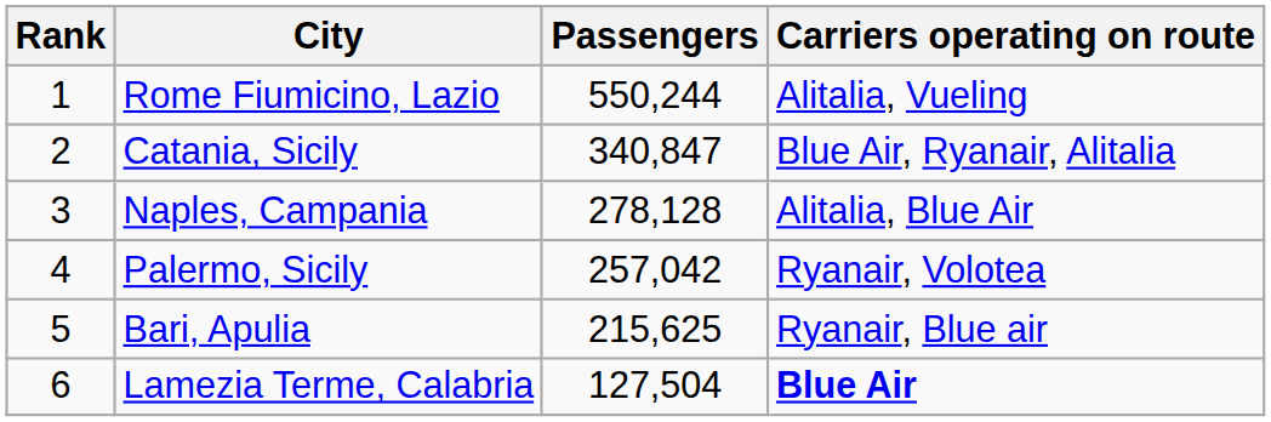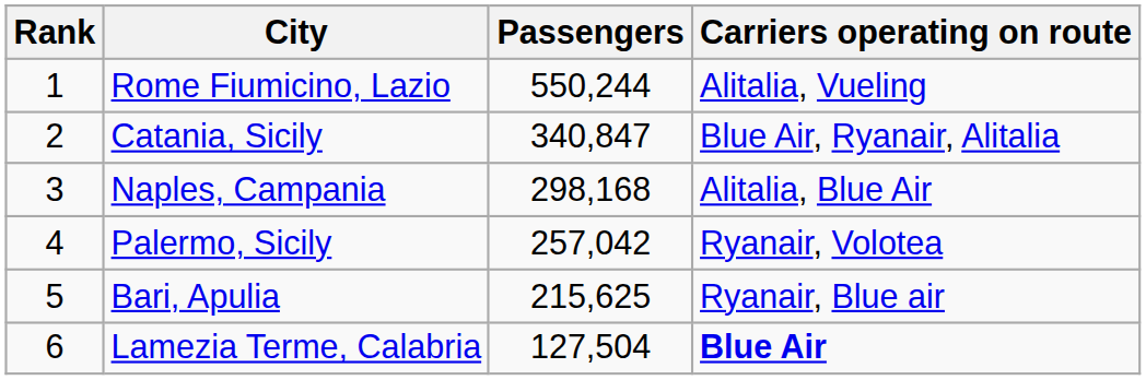 <table class="wikitable" style="font-size: 90%;margin: 1em auto;">
 <tr>
 <th>Rank</th>
 <th>City</th>
 <th>Passengers</th>
 <th>Carriers operating on route</th>
 </tr>
 <tr>
 <td align=center>1</td>
 <td> <a href='#'>Rome Fiumicino, Lazio</a></td>
 <td align=center>550,244</td>
 <td><a href='#'>Alitalia</a>, <a href='#'>Vueling</a></td>
 </tr>
 <tr>
 <td align=center>2</td>
 <td> <a href='#'>Catania, Sicily</a></td>
 <td align=center>340,847</td>
 <td><a href='#'>Blue Air</a>, <a href='#'>Ryanair</a>, <a href='#'>Alitalia</a></td>
 </tr>
 <tr>
 <td align=center>3</td>
 <td> <a href='#'>Naples, Campania</a></td>
-<td align=center>278,128</td>
+<td align=center>298,168</td>
 <td><a href='#'>Alitalia</a>, <a href='#'>Blue Air</a></td>
 </tr>
 <tr>
 <td align=center>4</td>
 <td> <a href='#'>Palermo, Sicily</a></td>
 <td align=center>257,042</td>
 <td><a href='#'>Ryanair</a>, <a href='#'>Volotea</a></td>
 </tr>
 <tr>
 <td align=center>5</td>
 <td> <a href='#'>Bari, Apulia</a></td>
 <td align=center>215,625</td>
 <td><a href='#'>Ryanair</a>, <a href='#'>Blue air</a></td>
 </tr>
 <tr>
 <td align=center>6</td>
 <td> <a href='#'>Lamezia Terme, Calabria</a></td>
 <td align=center>127,504</td>
 <td><strong><a href='#'>Blue Air</a></strong></td>
 </tr>
 </table>
